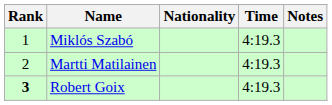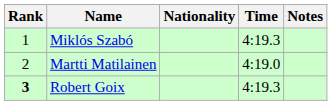 <table class="wikitable sortable" style="text-align:center">
 <tr>
 <th>Rank</th>
 <th>Name</th>
 <th>Nationality</th>
 <th>Time</th>
 <th>Notes</th>
 </tr>
 <tr bgcolor=ccffcc>
 <td>1</td>
 <td align=left><a href='#'>Miklós Szabó</a></td>
 <td align=left></td>
 <td>4:19.3</td>
 <td></td>
 </tr>
 <tr bgcolor=ccffcc>
 <td>2</td>
 <td align=left><a href='#'>Martti Matilainen</a></td>
 <td align=left></td>
-<td>4:19.3</td>
+<td>4:19.0</td>
 <td></td>
 </tr>
 <tr bgcolor=ccffcc>
 <td><strong>3</strong></td>
 <td align=left><a href='#'>Robert Goix</a></td>
 <td align=left></td>
 <td>4:19.3</td>
 <td></td>
 </tr>
 </table>
